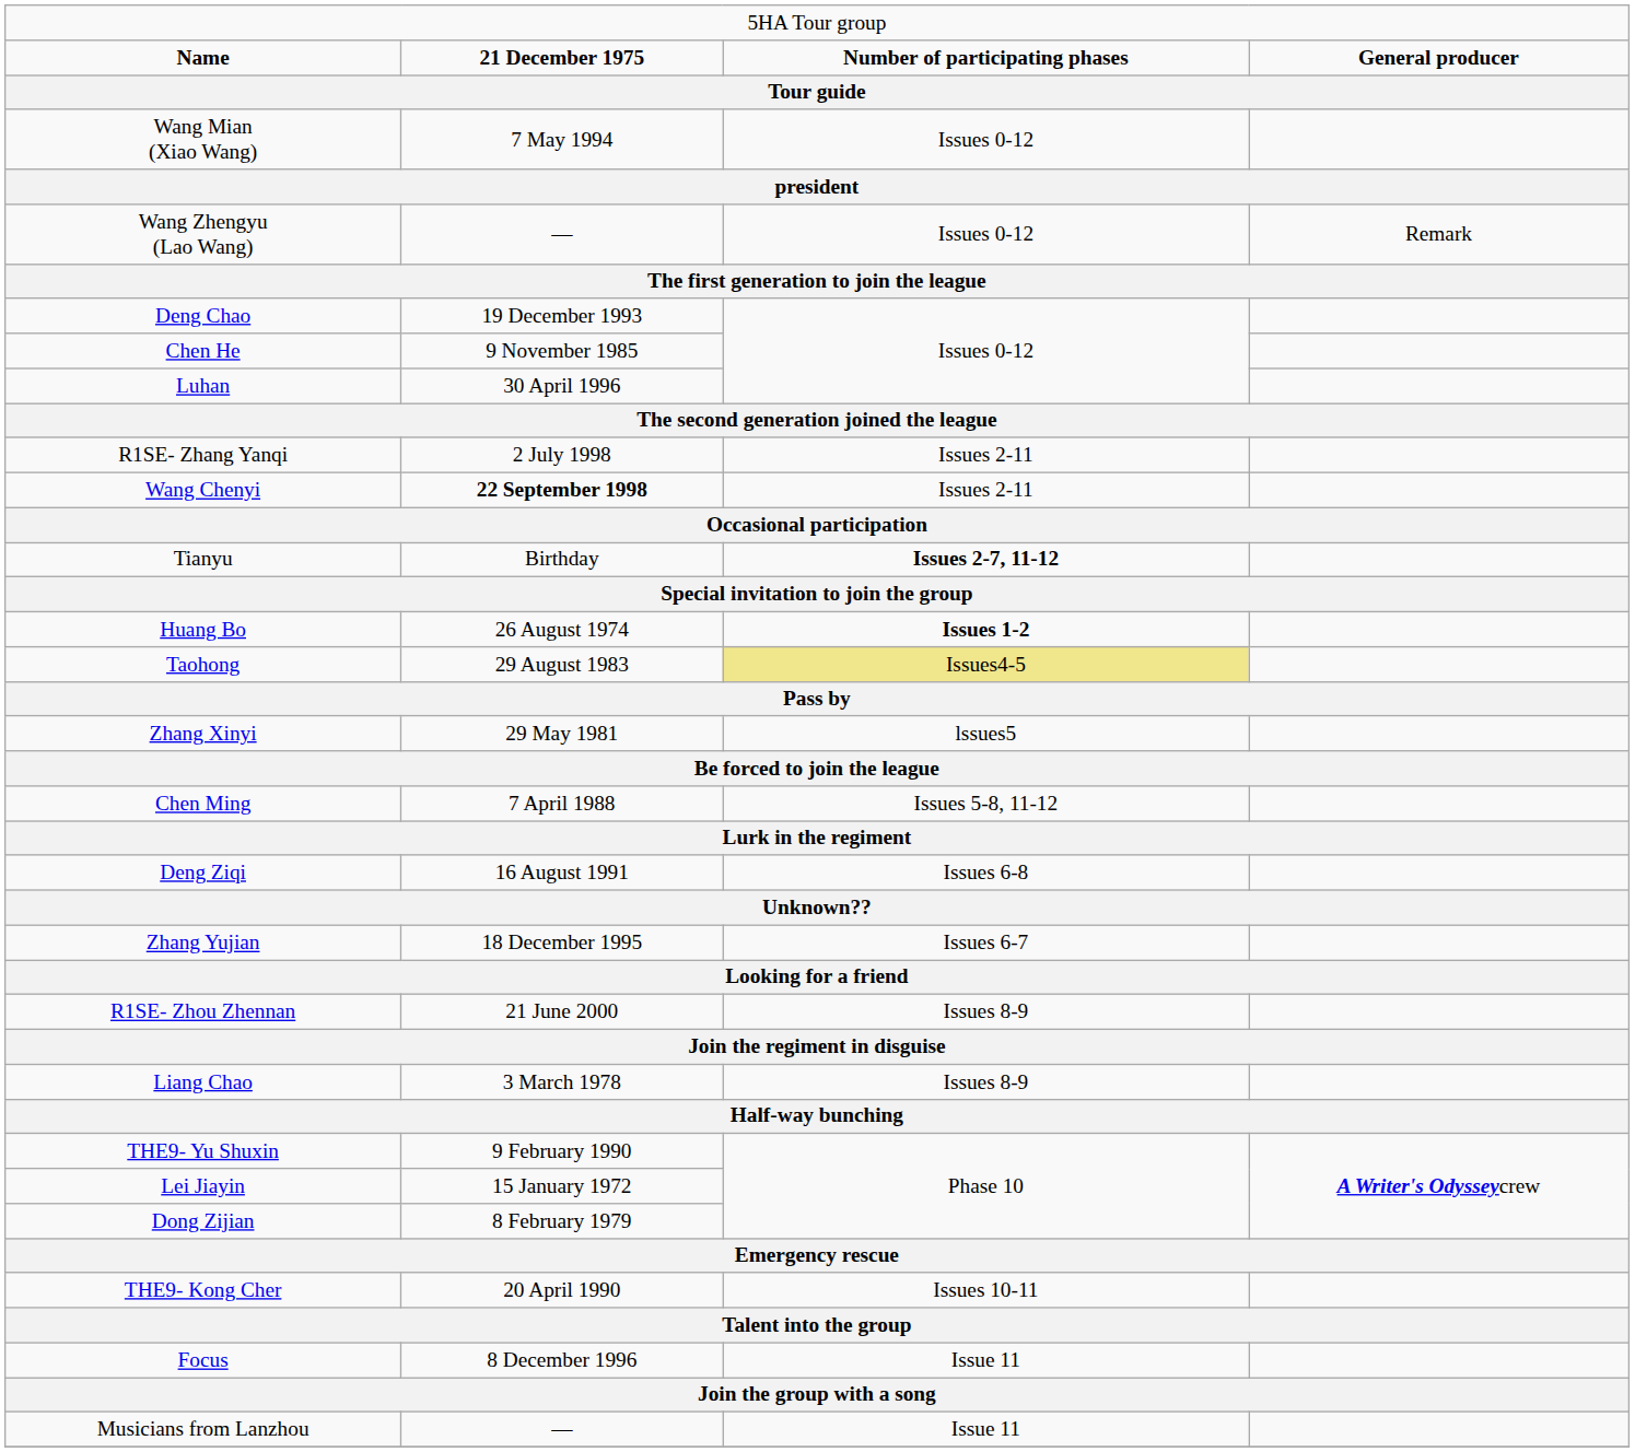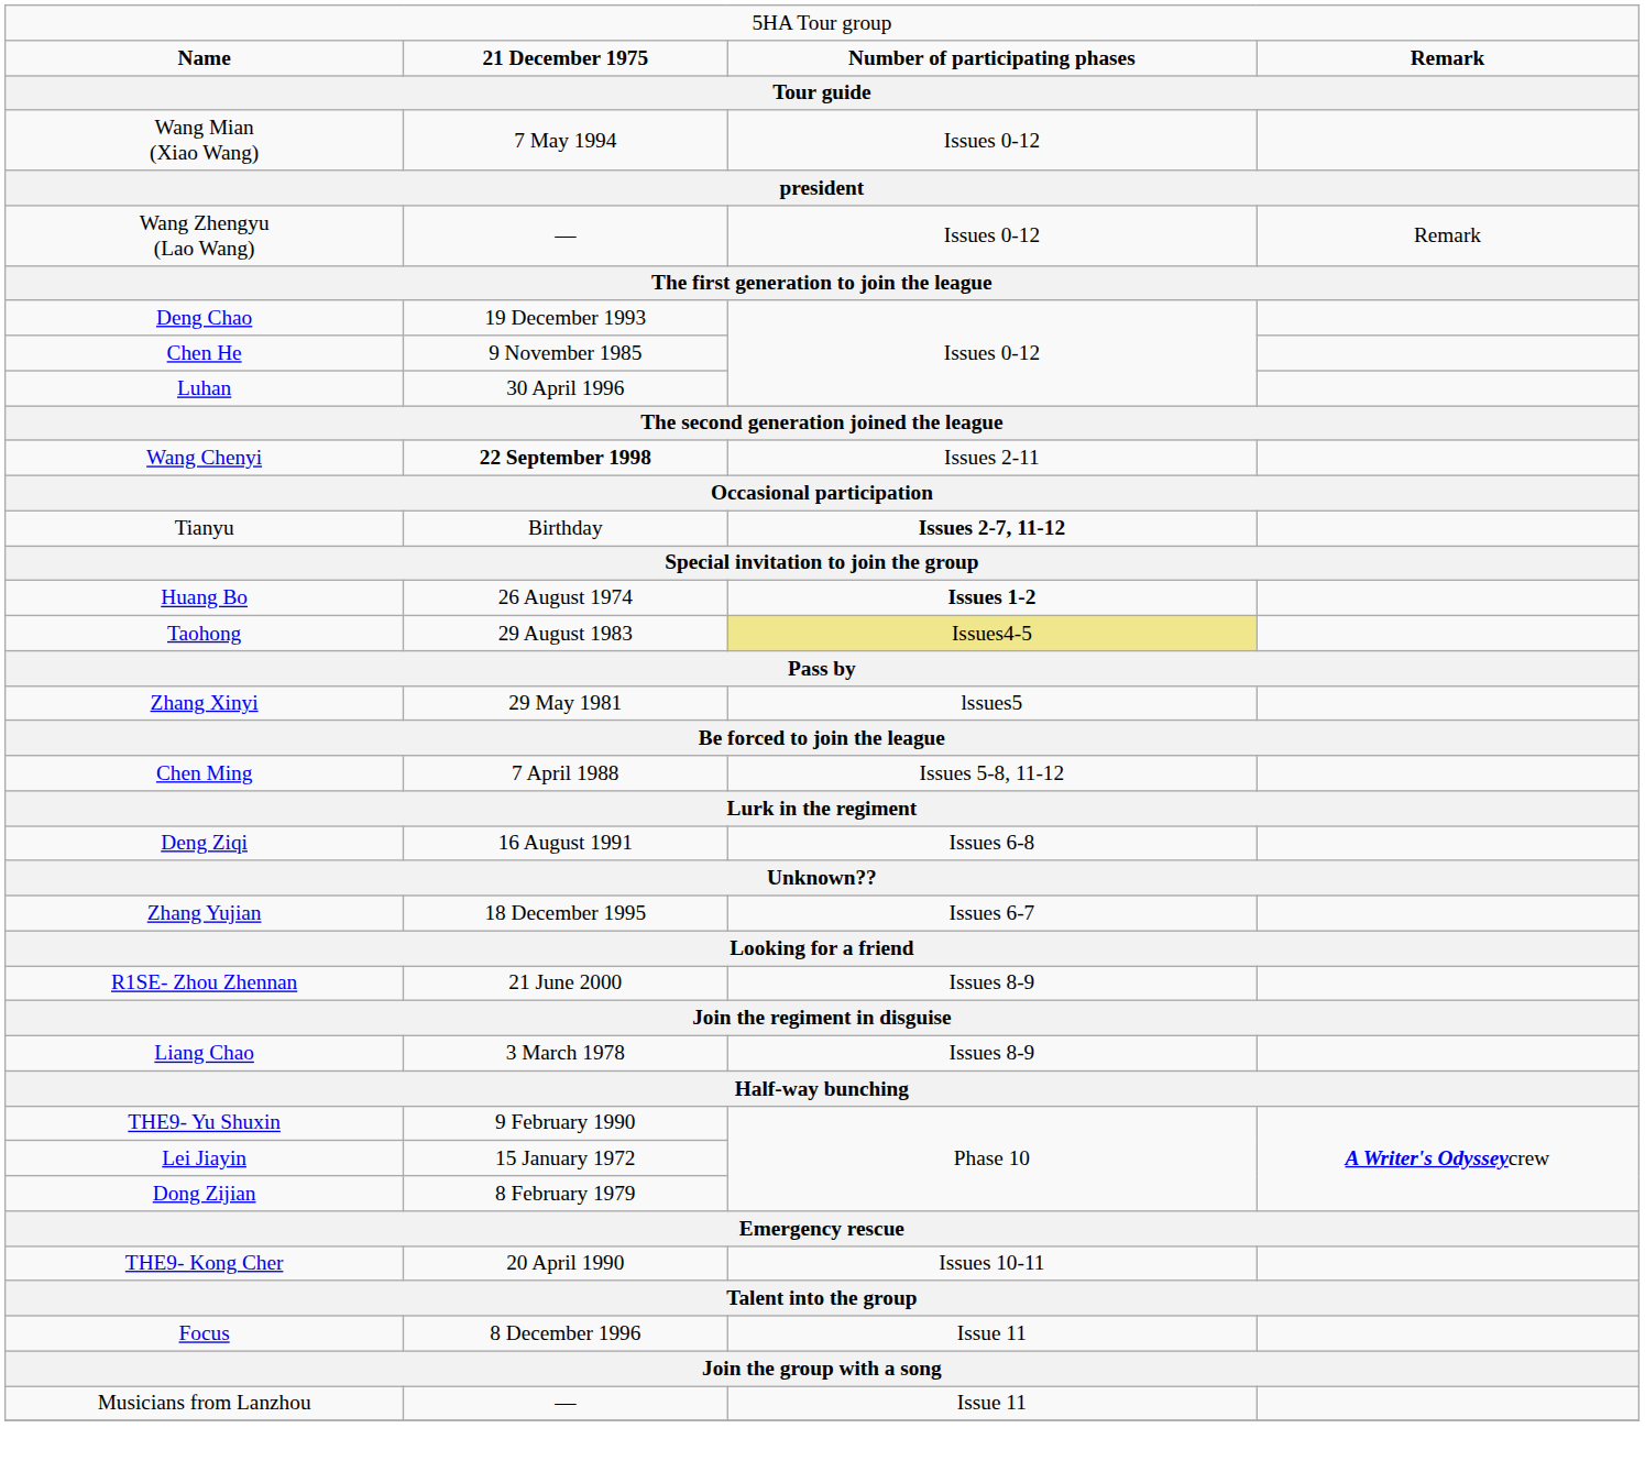 <table class="wikitable" style="text-align:center;font-size:90%" width="70%">
 <tr>
 <td colspan="4">5HA Tour group</td>
 </tr>
 <tr style="font-weight:bold; text-align:center; width:100%">
 <td>Name</td>
 <td>21 December 1975</td>
 <td>Number of participating phases</td>
-<td>General producer</td>
+<td>Remark</td>
 </tr>
 <tr>
 <th colspan="4">Tour guide</th>
 </tr>
 <tr>
 <td>Wang Mian<br>(Xiao Wang)</td>
 <td>7 May 1994</td>
 <td>Issues 0-12</td>
 <td></td>
 </tr>
 <tr>
 <th colspan="4">president</th>
 </tr>
 <tr>
 <td>Wang Zhengyu<br>(Lao Wang)</td>
 <td>—</td>
 <td>Issues 0-12</td>
 <td>Remark</td>
 </tr>
 <tr>
 <th colspan="4">The first generation to join the league</th>
 </tr>
 <tr>
 <td><a href='#'>Deng Chao</a></td>
 <td>19 December 1993</td>
 <td rowspan="3">Issues 0-12</td>
 <td></td>
 </tr>
 <tr>
 <td><a href='#'>Chen He</a></td>
 <td>9 November 1985</td>
 <td></td>
 </tr>
 <tr>
 <td><a href='#'>Luhan</a></td>
 <td>30 April 1996</td>
 <td></td>
 </tr>
 <tr>
 <th colspan="4">The second generation joined the league</th>
-</tr>
-<tr>
-<td>R1SE- Zhang Yanqi</td>
-<td>2 July 1998</td>
-<td>Issues 2-11</td>
-<td></td>
 </tr>
 <tr>
 <td><a href='#'>Wang Chenyi</a></td>
 <td><strong>22 September 1998</strong></td>
 <td>Issues 2-11</td>
 <td></td>
 </tr>
 <tr>
 <th colspan="4">Occasional participation</th>
 </tr>
 <tr>
 <td>Tianyu</td>
 <td>Birthday</td>
 <td><strong>Issues 2-7, 11-12</strong></td>
 <td></td>
 </tr>
 <tr>
 <th colspan="4">Special invitation to join the group</th>
 </tr>
 <tr>
 <td><a href='#'>Huang Bo</a></td>
 <td>26 August 1974</td>
 <td><strong>Issues 1-2</strong></td>
 <td></td>
 </tr>
 <tr>
 <td><a href='#'>Taohong</a></td>
 <td>29 August 1983</td>
 <td style="background: khaki;">Issues4-5</td>
 <td></td>
 </tr>
 <tr>
 <th colspan="4">Pass by</th>
 </tr>
 <tr>
 <td><a href='#'>Zhang Xinyi</a></td>
 <td>29 May 1981</td>
 <td>lssues5</td>
 <td></td>
 </tr>
 <tr>
 <th colspan="4">Be forced to join the league</th>
 </tr>
 <tr>
 <td><a href='#'>Chen Ming</a></td>
 <td>7 April 1988</td>
 <td>Issues 5-8, 11-12</td>
 <td></td>
 </tr>
 <tr>
 <th colspan="4">Lurk in the regiment</th>
 </tr>
 <tr>
 <td><a href='#'>Deng Ziqi</a></td>
 <td>16 August 1991</td>
 <td>Issues 6-8</td>
 <td></td>
 </tr>
 <tr>
 <th colspan="4">Unknown??</th>
 </tr>
 <tr>
 <td><a href='#'>Zhang Yujian</a></td>
 <td>18 December 1995</td>
 <td>Issues 6-7</td>
 <td></td>
 </tr>
 <tr>
 <th colspan="4">Looking for a friend</th>
 </tr>
 <tr>
 <td><a href='#'>R1SE- Zhou Zhennan</a></td>
 <td>21 June 2000</td>
 <td>Issues 8-9</td>
 <td></td>
 </tr>
 <tr>
 <th colspan="4">Join the regiment in disguise</th>
 </tr>
 <tr>
 <td><a href='#'>Liang Chao</a></td>
 <td>3 March 1978</td>
 <td>Issues 8-9</td>
 <td></td>
 </tr>
 <tr>
 <th colspan="4">Half-way bunching</th>
 </tr>
 <tr>
 <td><a href='#'>THE9- Yu Shuxin</a></td>
 <td>9 February 1990</td>
 <td rowspan="3">Phase 10</td>
 <td rowspan="3"><strong><em><a href='#'>A Writer's Odyssey</a></em></strong>crew</td>
 </tr>
 <tr>
 <td><a href='#'>Lei Jiayin</a></td>
 <td>15 January 1972</td>
 </tr>
 <tr>
 <td><a href='#'>Dong Zijian</a></td>
 <td>8 February 1979</td>
 </tr>
 <tr>
 <th colspan="4">Emergency rescue</th>
 </tr>
 <tr>
 <td><a href='#'>THE9- Kong Cher</a></td>
 <td>20 April 1990</td>
 <td>Issues 10-11</td>
 <td></td>
 </tr>
 <tr>
 <th colspan="4">Talent into the group</th>
 </tr>
 <tr>
 <td><a href='#'>Focus</a></td>
 <td>8 December 1996</td>
 <td>Issue 11</td>
 <td></td>
 </tr>
 <tr>
 <th colspan="4">Join the group with a song</th>
 </tr>
 <tr>
 <td>Musicians from Lanzhou</td>
 <td>—</td>
 <td>Issue 11</td>
 <td></td>
 </tr>
 <tr>
 </tr>
 </table>
